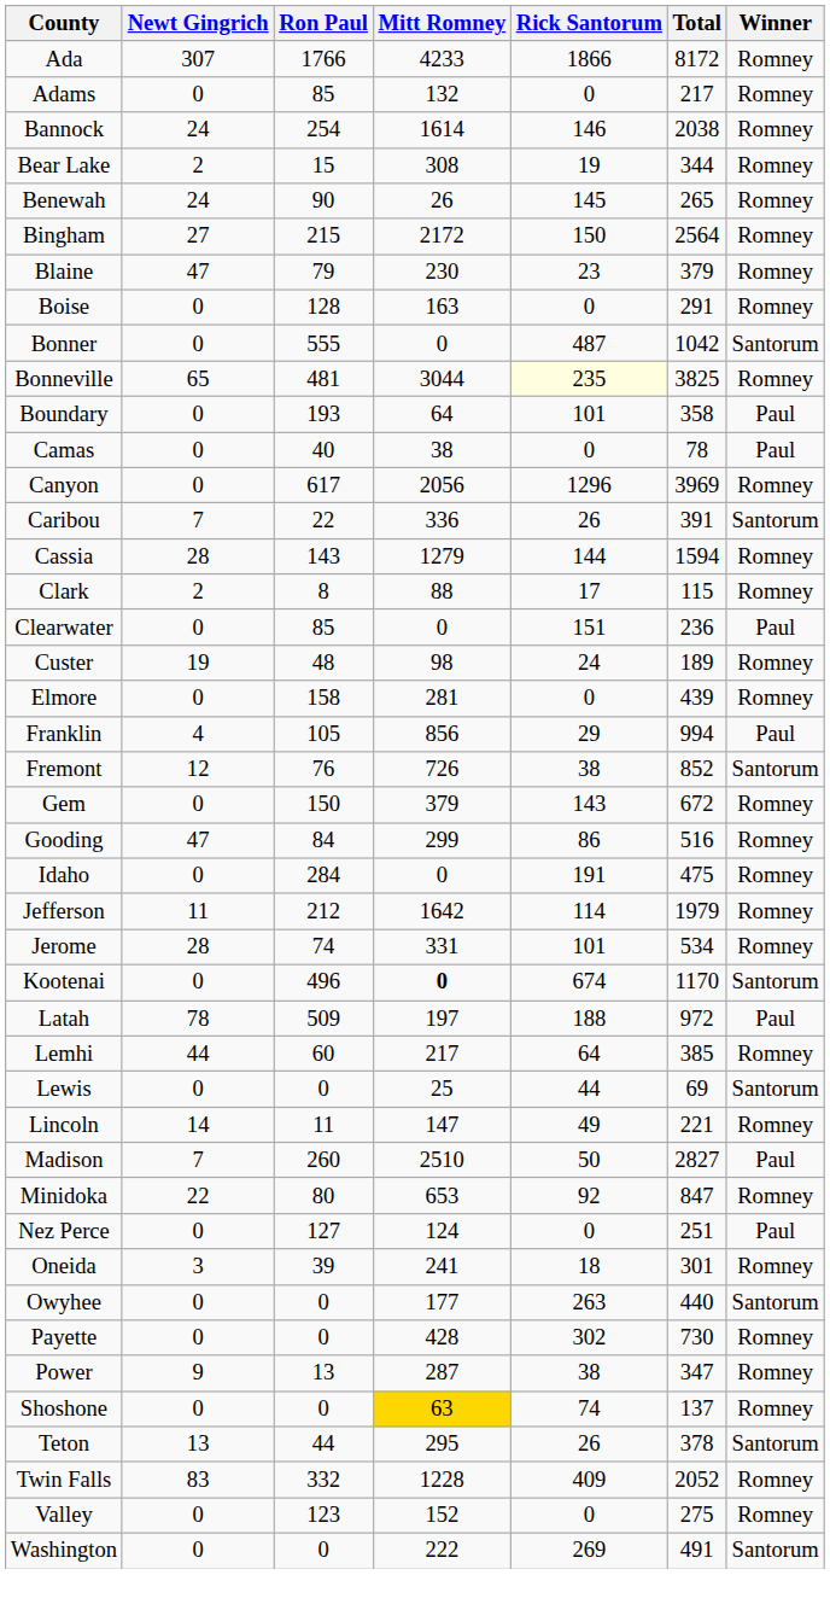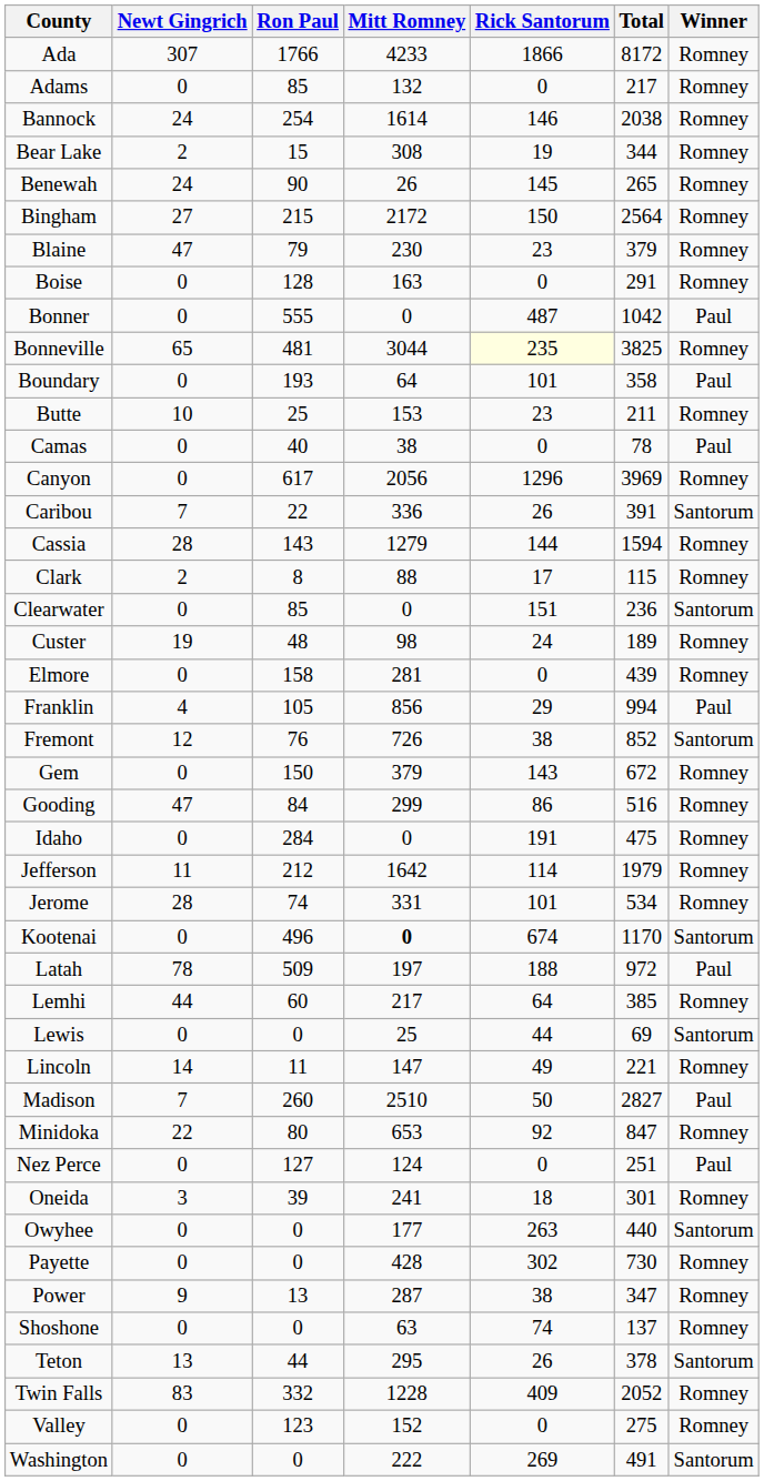 <table class="wikitable sortable" style="text-align:center">
 <tr>
 <th>County</th>
 <th><a href='#'>Newt Gingrich</a></th>
 <th><a href='#'>Ron Paul</a></th>
 <th><a href='#'>Mitt Romney</a></th>
 <th><a href='#'>Rick Santorum</a></th>
 <th>Total</th>
 <th>Winner</th>
 </tr>
 <tr>
 <td>Ada</td>
 <td>307</td>
 <td>1766</td>
 <td>4233</td>
 <td>1866</td>
 <td>8172</td>
 <td>Romney</td>
 </tr>
 <tr>
 <td>Adams</td>
 <td>0</td>
 <td>85</td>
 <td>132</td>
 <td>0</td>
 <td>217</td>
 <td>Romney</td>
 </tr>
 <tr>
 <td>Bannock</td>
 <td>24</td>
 <td>254</td>
 <td>1614</td>
 <td>146</td>
 <td>2038</td>
 <td>Romney</td>
 </tr>
 <tr>
 <td>Bear Lake</td>
 <td>2</td>
 <td>15</td>
 <td>308</td>
 <td>19</td>
 <td>344</td>
 <td>Romney</td>
 </tr>
 <tr>
 <td>Benewah</td>
 <td>24</td>
 <td>90</td>
 <td>26</td>
 <td>145</td>
 <td>265</td>
 <td>Romney</td>
 </tr>
 <tr>
 <td>Bingham</td>
 <td>27</td>
 <td>215</td>
 <td>2172</td>
 <td>150</td>
 <td>2564</td>
 <td>Romney</td>
 </tr>
 <tr>
 <td>Blaine</td>
 <td>47</td>
 <td>79</td>
 <td>230</td>
 <td>23</td>
 <td>379</td>
 <td>Romney</td>
 </tr>
 <tr>
 <td>Boise</td>
 <td>0</td>
 <td>128</td>
 <td>163</td>
 <td>0</td>
 <td>291</td>
 <td>Romney</td>
 </tr>
 <tr>
 <td>Bonner</td>
 <td>0</td>
 <td>555</td>
 <td>0</td>
 <td>487</td>
 <td>1042</td>
-<td>Santorum</td>
+<td>Paul</td>
 </tr>
 <tr>
 <td>Bonneville</td>
 <td>65</td>
 <td>481</td>
 <td>3044</td>
 <td style="background: lightyellow;">235</td>
 <td>3825</td>
 <td>Romney</td>
 </tr>
 <tr>
 <td>Boundary</td>
 <td>0</td>
 <td>193</td>
 <td>64</td>
 <td>101</td>
 <td>358</td>
 <td>Paul</td>
+</tr>
+<tr>
+<td>Butte</td>
+<td>10</td>
+<td>25</td>
+<td>153</td>
+<td>23</td>
+<td>211</td>
+<td>Romney</td>
 </tr>
 <tr>
 <td>Camas</td>
 <td>0</td>
 <td>40</td>
 <td>38</td>
 <td>0</td>
 <td>78</td>
 <td>Paul</td>
 </tr>
 <tr>
 <td>Canyon</td>
 <td>0</td>
 <td>617</td>
 <td>2056</td>
 <td>1296</td>
 <td>3969</td>
 <td>Romney</td>
 </tr>
 <tr>
 <td>Caribou</td>
 <td>7</td>
 <td>22</td>
 <td>336</td>
 <td>26</td>
 <td>391</td>
 <td>Santorum</td>
 </tr>
 <tr>
 <td>Cassia</td>
 <td>28</td>
 <td>143</td>
 <td>1279</td>
 <td>144</td>
 <td>1594</td>
 <td>Romney</td>
 </tr>
 <tr>
 <td>Clark</td>
 <td>2</td>
 <td>8</td>
 <td>88</td>
 <td>17</td>
 <td>115</td>
 <td>Romney</td>
 </tr>
 <tr>
 <td>Clearwater</td>
 <td>0</td>
 <td>85</td>
 <td>0</td>
 <td>151</td>
 <td>236</td>
-<td>Paul</td>
+<td>Santorum</td>
 </tr>
 <tr>
 <td>Custer</td>
 <td>19</td>
 <td>48</td>
 <td>98</td>
 <td>24</td>
 <td>189</td>
 <td>Romney</td>
 </tr>
 <tr>
 <td>Elmore</td>
 <td>0</td>
 <td>158</td>
 <td>281</td>
 <td>0</td>
 <td>439</td>
 <td>Romney</td>
 </tr>
 <tr>
 <td>Franklin</td>
 <td>4</td>
 <td>105</td>
 <td>856</td>
 <td>29</td>
 <td>994</td>
 <td>Paul</td>
 </tr>
 <tr>
 <td>Fremont</td>
 <td>12</td>
 <td>76</td>
 <td>726</td>
 <td>38</td>
 <td>852</td>
 <td>Santorum</td>
 </tr>
 <tr>
 <td>Gem</td>
 <td>0</td>
 <td>150</td>
 <td>379</td>
 <td>143</td>
 <td>672</td>
 <td>Romney</td>
 </tr>
 <tr>
 <td>Gooding</td>
 <td>47</td>
 <td>84</td>
 <td>299</td>
 <td>86</td>
 <td>516</td>
 <td>Romney</td>
 </tr>
 <tr>
 <td>Idaho</td>
 <td>0</td>
 <td>284</td>
 <td>0</td>
 <td>191</td>
 <td>475</td>
 <td>Romney</td>
 </tr>
 <tr>
 <td>Jefferson</td>
 <td>11</td>
 <td>212</td>
 <td>1642</td>
 <td>114</td>
 <td>1979</td>
 <td>Romney</td>
 </tr>
 <tr>
 <td>Jerome</td>
 <td>28</td>
 <td>74</td>
 <td>331</td>
 <td>101</td>
 <td>534</td>
 <td>Romney</td>
 </tr>
 <tr>
 <td>Kootenai</td>
 <td>0</td>
 <td>496</td>
 <td><strong>0</strong></td>
 <td>674</td>
 <td>1170</td>
 <td>Santorum</td>
 </tr>
 <tr>
 <td>Latah</td>
 <td>78</td>
 <td>509</td>
 <td>197</td>
 <td>188</td>
 <td>972</td>
 <td>Paul</td>
 </tr>
 <tr>
 <td>Lemhi</td>
 <td>44</td>
 <td>60</td>
 <td>217</td>
 <td>64</td>
 <td>385</td>
 <td>Romney</td>
 </tr>
 <tr>
 <td>Lewis</td>
 <td>0</td>
 <td>0</td>
 <td>25</td>
 <td>44</td>
 <td>69</td>
 <td>Santorum</td>
 </tr>
 <tr>
 <td>Lincoln</td>
 <td>14</td>
 <td>11</td>
 <td>147</td>
 <td>49</td>
 <td>221</td>
 <td>Romney</td>
 </tr>
 <tr>
 <td>Madison</td>
 <td>7</td>
 <td>260</td>
 <td>2510</td>
 <td>50</td>
 <td>2827</td>
 <td>Paul</td>
 </tr>
 <tr>
 <td>Minidoka</td>
 <td>22</td>
 <td>80</td>
 <td>653</td>
 <td>92</td>
 <td>847</td>
 <td>Romney</td>
 </tr>
 <tr>
 <td>Nez Perce</td>
 <td>0</td>
 <td>127</td>
 <td>124</td>
 <td>0</td>
 <td>251</td>
 <td>Paul</td>
 </tr>
 <tr>
 <td>Oneida</td>
 <td>3</td>
 <td>39</td>
 <td>241</td>
 <td>18</td>
 <td>301</td>
 <td>Romney</td>
 </tr>
 <tr>
 <td>Owyhee</td>
 <td>0</td>
 <td>0</td>
 <td>177</td>
 <td>263</td>
 <td>440</td>
 <td>Santorum</td>
 </tr>
 <tr>
 <td>Payette</td>
 <td>0</td>
 <td>0</td>
 <td>428</td>
 <td>302</td>
 <td>730</td>
 <td>Romney</td>
 </tr>
 <tr>
 <td>Power</td>
 <td>9</td>
 <td>13</td>
 <td>287</td>
 <td>38</td>
 <td>347</td>
 <td>Romney</td>
 </tr>
 <tr>
 <td>Shoshone</td>
 <td>0</td>
 <td>0</td>
-<td style="background: gold;">63</td>
+<td>63</td>
 <td>74</td>
 <td>137</td>
 <td>Romney</td>
 </tr>
 <tr>
 <td>Teton</td>
 <td>13</td>
 <td>44</td>
 <td>295</td>
 <td>26</td>
 <td>378</td>
 <td>Santorum</td>
 </tr>
 <tr>
 <td>Twin Falls</td>
 <td>83</td>
 <td>332</td>
 <td>1228</td>
 <td>409</td>
 <td>2052</td>
 <td>Romney</td>
 </tr>
 <tr>
 <td>Valley</td>
 <td>0</td>
 <td>123</td>
 <td>152</td>
 <td>0</td>
 <td>275</td>
 <td>Romney</td>
 </tr>
 <tr>
 <td>Washington</td>
 <td>0</td>
 <td>0</td>
 <td>222</td>
 <td>269</td>
 <td>491</td>
 <td>Santorum</td>
 </tr>
 </table>
